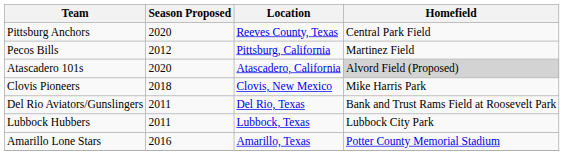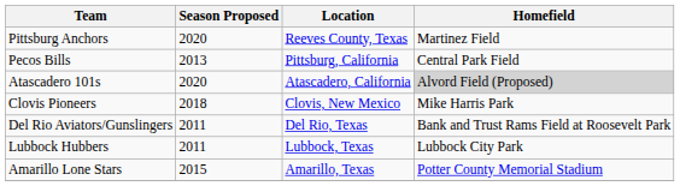 <table class="wikitable">
 <tr>
 <th>Team</th>
 <th>Season Proposed</th>
 <th>Location</th>
 <th>Homefield</th>
 </tr>
 <tr>
 <td>Pittsburg Anchors</td>
 <td>2020</td>
 <td><a href='#'>Reeves County, Texas</a></td>
-<td>Central Park Field</td>
+<td>Martinez Field</td>
 </tr>
 <tr>
 <td>Pecos Bills</td>
-<td>2012</td>
+<td>2013</td>
 <td><a href='#'>Pittsburg, California</a></td>
-<td>Martinez Field</td>
+<td>Central Park Field</td>
 </tr>
 <tr>
 <td>Atascadero 101s</td>
 <td>2020</td>
 <td><a href='#'>Atascadero, California</a></td>
 <td style="background: lightgrey;">Alvord Field (Proposed)</td>
 </tr>
 <tr>
 <td>Clovis Pioneers</td>
 <td>2018</td>
 <td><a href='#'>Clovis, New Mexico</a></td>
 <td>Mike Harris Park</td>
 </tr>
 <tr>
 <td>Del Rio Aviators/Gunslingers</td>
 <td>2011</td>
 <td><a href='#'>Del Rio, Texas</a></td>
 <td>Bank and Trust Rams Field at Roosevelt Park</td>
 </tr>
 <tr>
 <td>Lubbock Hubbers</td>
 <td>2011</td>
 <td><a href='#'>Lubbock, Texas</a></td>
 <td>Lubbock City Park</td>
 </tr>
 <tr>
 <td>Amarillo Lone Stars</td>
-<td>2016</td>
+<td>2015</td>
 <td><a href='#'>Amarillo, Texas</a></td>
 <td><a href='#'>Potter County Memorial Stadium</a></td>
 </tr>
 <tr>
 </tr>
 </table>
